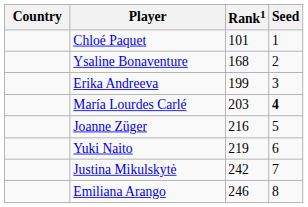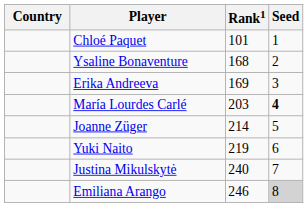 <table class="sortable wikitable">
 <tr>
 <th width="70">Country</th>
 <th width="175">Player</th>
 <th>Rank<sup>1</sup></th>
 <th>Seed</th>
 </tr>
 <tr>
 <td></td>
 <td><a href='#'>Chloé Paquet</a></td>
 <td>101</td>
 <td>1</td>
 </tr>
 <tr>
 <td></td>
 <td><a href='#'>Ysaline Bonaventure</a></td>
 <td>168</td>
 <td>2</td>
 </tr>
 <tr>
 <td></td>
 <td><a href='#'>Erika Andreeva</a></td>
-<td>199</td>
+<td>169</td>
 <td>3</td>
 </tr>
 <tr>
 <td></td>
 <td><a href='#'>María Lourdes Carlé</a></td>
 <td>203</td>
 <td><strong>4</strong></td>
 </tr>
 <tr>
 <td></td>
 <td><a href='#'>Joanne Züger</a></td>
-<td>216</td>
+<td>214</td>
 <td>5</td>
 </tr>
 <tr>
 <td></td>
 <td><a href='#'>Yuki Naito</a></td>
 <td>219</td>
 <td>6</td>
 </tr>
 <tr>
 <td></td>
 <td><a href='#'>Justina Mikulskytė</a></td>
-<td>242</td>
+<td>240</td>
 <td>7</td>
 </tr>
 <tr>
 <td></td>
 <td><a href='#'>Emiliana Arango</a></td>
 <td>246</td>
-<td>8</td>
+<td style="background: lightgrey;">8</td>
 </tr>
 </table>
